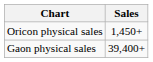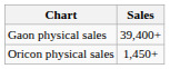 <table class="wikitable">
 <tr>
 <th>Chart</th>
 <th>Sales</th>
 </tr>
 <tr>
+<td>Gaon physical sales</td>
+<td align="center">39,400+</td>
+</tr>
+<tr>
 <td>Oricon physical sales</td>
 <td align="center">1,450+</td>
 </tr>
-<tr>
-<td>Gaon physical sales</td>
-<td align="center">39,400+</td>
-</tr>
 </table>
